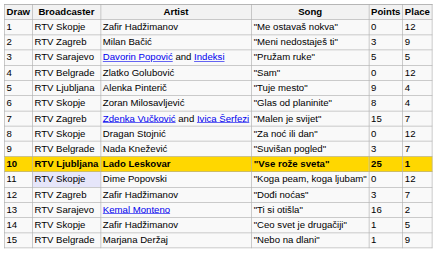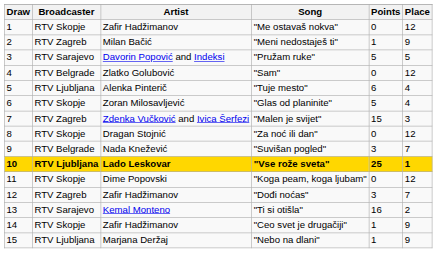 <table class="sortable wikitable">
 <tr>
 </tr>
 <tr>
 <th>Draw</th>
 <th>Broadcaster</th>
 <th>Artist</th>
 <th>Song</th>
 <th>Points</th>
 <th>Place</th>
 </tr>
 <tr>
 <td>1</td>
 <td> RTV Skopje</td>
 <td>Zafir Hadžimanov</td>
 <td>"Me ostavaš nokva"</td>
 <td>0</td>
 <td>12</td>
 </tr>
 <tr>
 <td>2</td>
 <td> RTV Zagreb</td>
 <td>Milan Bačić</td>
 <td>"Meni nedostaješ ti"</td>
-<td>3</td>
+<td>1</td>
 <td>9</td>
 </tr>
 <tr>
 <td>3</td>
 <td> RTV Sarajevo</td>
 <td><a href='#'>Davorin Popović</a> and <a href='#'>Indeksi</a></td>
 <td>"Pružam ruke"</td>
 <td>5</td>
 <td>5</td>
 </tr>
 <tr>
 <td>4</td>
 <td> RTV Belgrade</td>
 <td>Zlatko Golubović</td>
 <td>"Sam"</td>
 <td>0</td>
 <td>12</td>
 </tr>
 <tr>
 <td>5</td>
 <td> RTV Ljubljana</td>
 <td>Alenka Pinterič</td>
 <td>"Tuje mesto"</td>
-<td>9</td>
+<td>6</td>
 <td>4</td>
 </tr>
 <tr>
 <td>6</td>
 <td> RTV Skopje</td>
 <td>Zoran Milosavljević</td>
 <td>"Glas od planinite"</td>
-<td>8</td>
+<td>5</td>
 <td>4</td>
 </tr>
 <tr>
 <td>7</td>
 <td> RTV Zagreb</td>
 <td><a href='#'>Zdenka Vučković</a> and <a href='#'>Ivica Šerfezi</a></td>
 <td>"Malen je svijet"</td>
 <td>15</td>
-<td>7</td>
+<td>3</td>
 </tr>
 <tr>
 <td>8</td>
 <td> RTV Skopje</td>
 <td>Dragan Stojnić</td>
 <td>"Za noć ili dan"</td>
 <td>0</td>
 <td>12</td>
 </tr>
 <tr>
 <td>9</td>
 <td> RTV Belgrade</td>
 <td>Nada Knežević</td>
 <td>"Suvišan pogled"</td>
 <td>3</td>
 <td>7</td>
 </tr>
 <tr bgcolor="#FFD700">
 <td><strong>10</strong></td>
 <td><strong> RTV Ljubljana</strong></td>
 <td><strong>Lado Leskovar</strong></td>
 <td><strong>"Vse rože sveta"</strong></td>
 <td><strong>25</strong></td>
 <td><strong>1</strong></td>
 </tr>
 <tr>
 <td>11</td>
-<td style="background: lavender;"> RTV Skopje</td>
+<td> RTV Skopje</td>
 <td>Dime Popovski</td>
 <td>"Koga peam, koga ljubam"</td>
 <td>0</td>
 <td>12</td>
 </tr>
 <tr>
 <td>12</td>
 <td> RTV Zagreb</td>
 <td>Zafir Hadžimanov</td>
 <td>"Dođi noćas"</td>
 <td>3</td>
 <td>7</td>
 </tr>
 <tr>
 <td>13</td>
 <td> RTV Sarajevo</td>
 <td><a href='#'>Kemal Monteno</a></td>
 <td>"Ti si otišla"</td>
 <td>16</td>
 <td>2</td>
 </tr>
 <tr>
 <td>14</td>
 <td> RTV Skopje</td>
 <td>Zafir Hadžimanov</td>
 <td>"Ceo svet je drugačiji"</td>
 <td>1</td>
-<td>5</td>
+<td>9</td>
 </tr>
 <tr>
 <td>15</td>
-<td> RTV Belgrade</td>
+<td> RTV Ljubljana</td>
 <td>Marjana Deržaj</td>
 <td>"Nebo na dlani"</td>
 <td>1</td>
 <td>9</td>
 </tr>
 </table>
